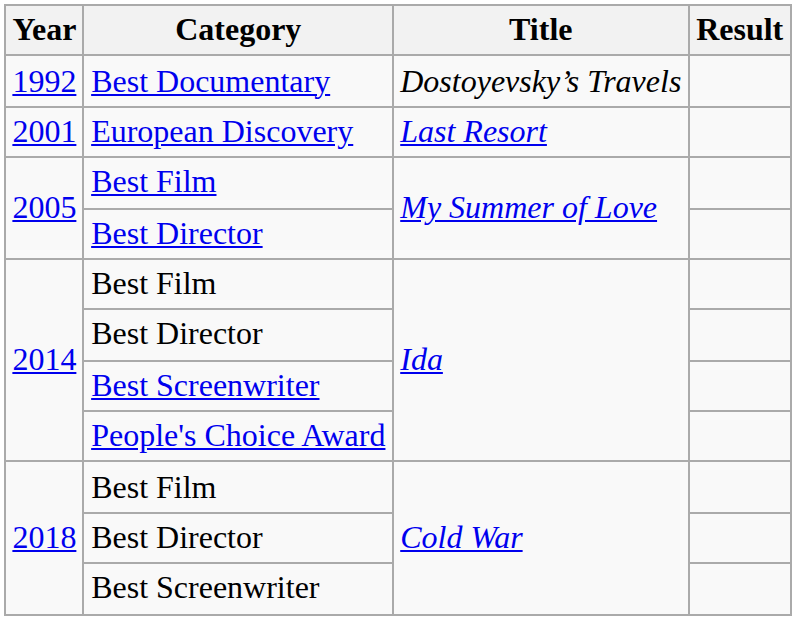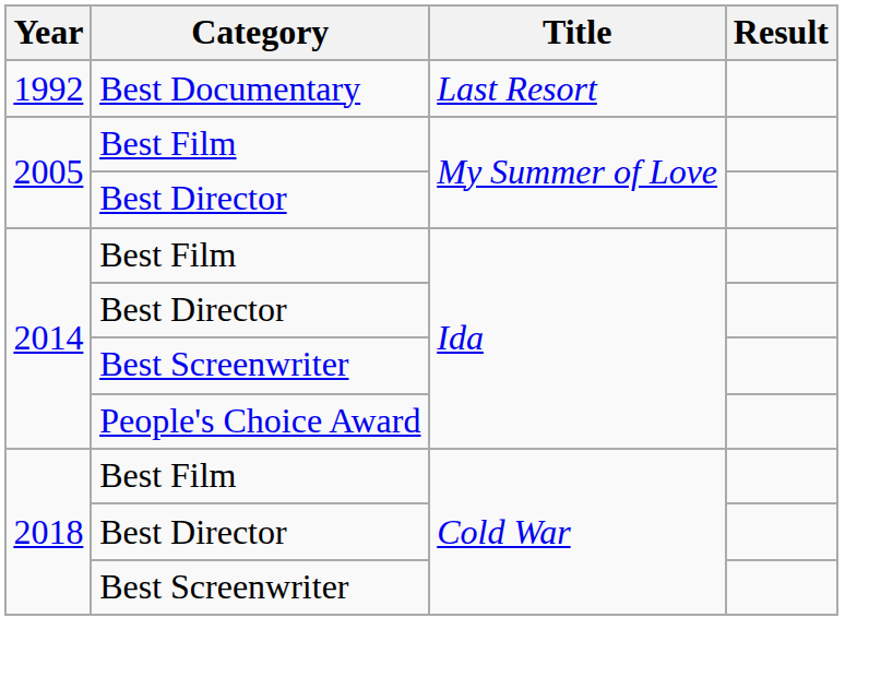 <table class=wikitable>
 <tr>
 <th scope="col">Year</th>
 <th scope="col">Category</th>
 <th scope="col">Title</th>
 <th scope="col">Result</th>
 </tr>
 <tr>
 <td><a href='#'>1992</a></td>
 <td><a href='#'>Best Documentary</a></td>
-<td><em>Dostoyevsky’s Travels</em></td>
-<td></td>
-</tr>
-<tr>
-<td><a href='#'>2001</a></td>
-<td><a href='#'>European Discovery</a></td>
 <td><em><a href='#'>Last Resort</a></em></td>
 <td></td>
 </tr>
 <tr>
 <td rowspan="2"><a href='#'>2005</a></td>
 <td><a href='#'>Best Film</a></td>
 <td rowspan="2"><em><a href='#'>My Summer of Love</a></em></td>
 <td></td>
 </tr>
 <tr>
 <td><a href='#'>Best Director</a></td>
 <td></td>
 </tr>
 <tr>
 <td rowspan="4"><a href='#'>2014</a></td>
 <td>Best Film</td>
 <td rowspan="4"><em><a href='#'>Ida</a></em></td>
 <td></td>
 </tr>
 <tr>
 <td>Best Director</td>
 <td></td>
 </tr>
 <tr>
 <td><a href='#'>Best Screenwriter</a></td>
 <td></td>
 </tr>
 <tr>
 <td><a href='#'>People's Choice Award</a></td>
 <td></td>
 </tr>
 <tr>
 <td rowspan="3"><a href='#'>2018</a></td>
 <td>Best Film</td>
 <td rowspan="3"><em><a href='#'>Cold War</a></em></td>
 <td></td>
 </tr>
 <tr>
 <td>Best Director</td>
 <td></td>
 </tr>
 <tr>
 <td>Best Screenwriter</td>
 <td></td>
 </tr>
 <tr>
 </tr>
 </table>
